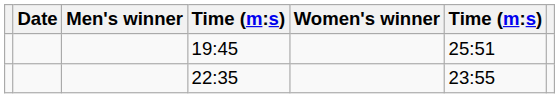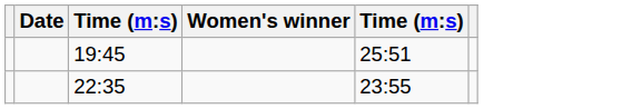 <table class="wikitable">
 <tr>
 <th></th>
 <th>Date</th>
-<th>Men's winner</th>
 <th>Time (<a href='#'>m</a>:<a href='#'>s</a>)</th>
 <th>Women's winner</th>
 <th>Time (<a href='#'>m</a>:<a href='#'>s</a>)</th>
 <th></th>
 </tr>
 <tr>
-<td></td>
 <td></td>
 <td></td>
 <td>19:45 </td>
 <td></td>
 <td>25:51 </td>
 <td></td>
 </tr>
 <tr>
 <td></td>
 <td></td>
-<td></td>
 <td>22:35 </td>
 <td></td>
 <td>23:55 </td>
 <td></td>
 </tr>
 </table>
